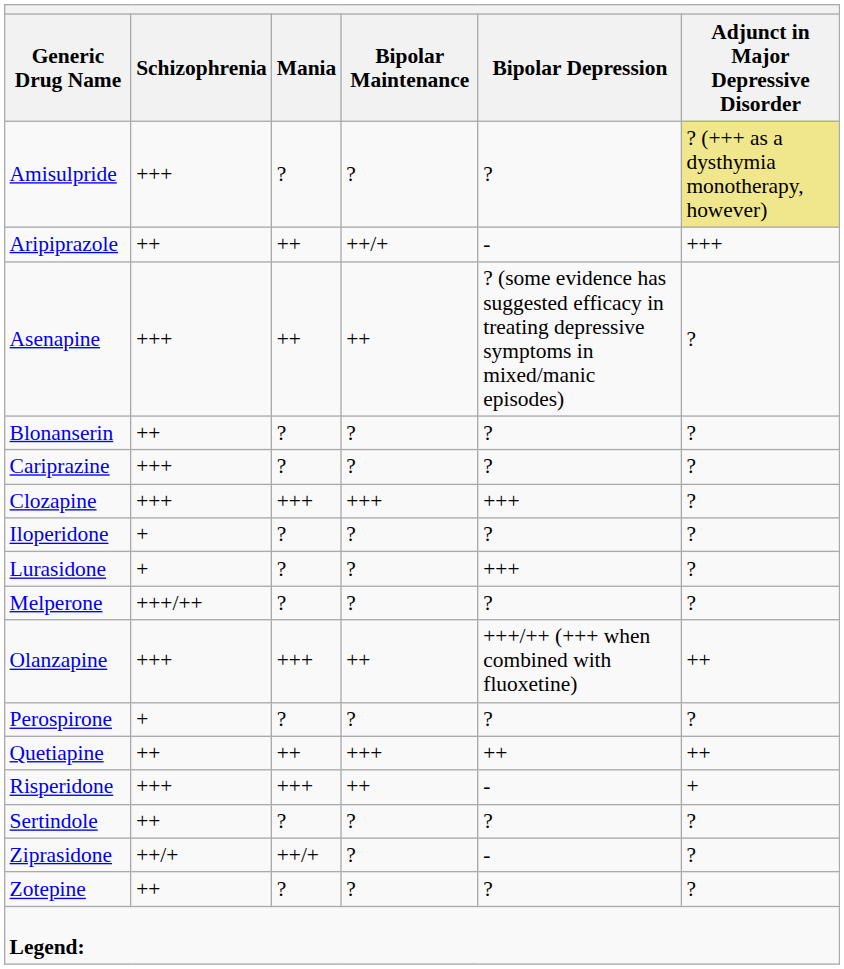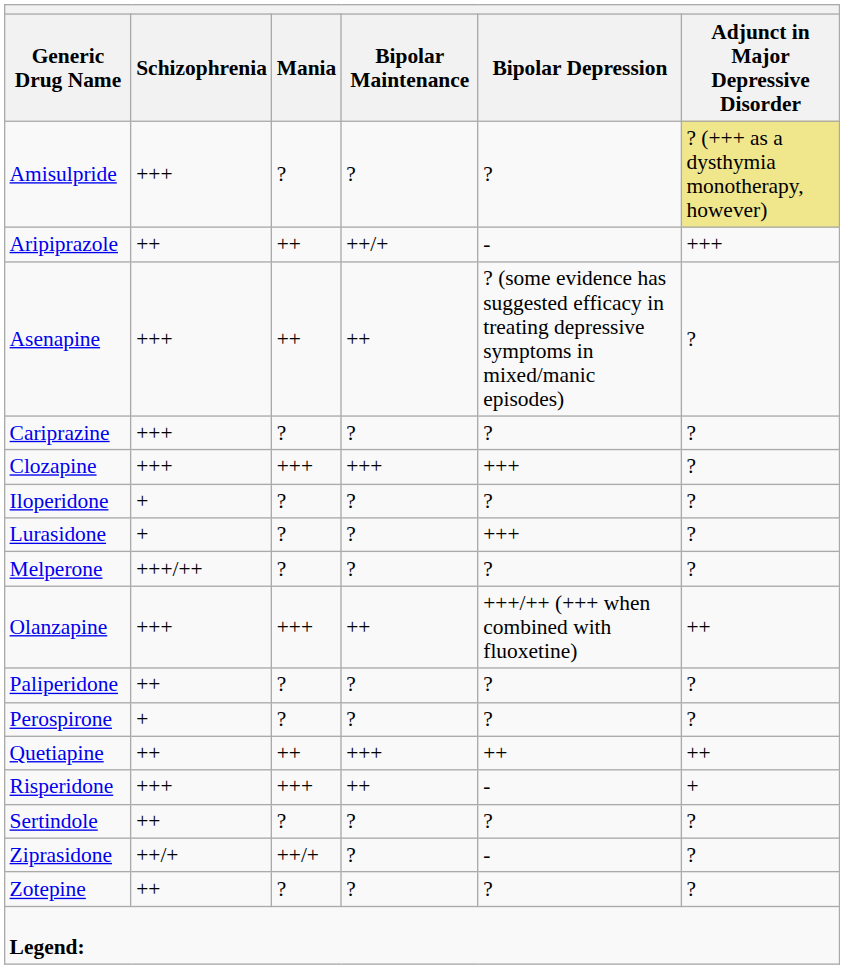 <table class="wikitable collapsible collapsed" style="width:100%;">
 <tr>
 <th colspan=6></th>
 </tr>
 <tr>
 <th>Generic Drug Name</th>
 <th>Schizophrenia</th>
 <th>Mania</th>
 <th>Bipolar Maintenance</th>
 <th>Bipolar Depression</th>
 <th>Adjunct in Major Depressive Disorder</th>
 </tr>
 <tr>
 <td><a href='#'>Amisulpride</a></td>
 <td>+++</td>
 <td>?</td>
 <td>?</td>
 <td>?</td>
 <td style="background: khaki;">? (+++ as a dysthymia monotherapy, however)</td>
 </tr>
 <tr>
 <td><a href='#'>Aripiprazole</a></td>
 <td>++</td>
 <td>++</td>
 <td>++/+</td>
 <td>-</td>
 <td>+++</td>
 </tr>
 <tr>
 <td><a href='#'>Asenapine</a></td>
 <td>+++</td>
 <td>++</td>
 <td>++</td>
 <td>? (some evidence has suggested efficacy in treating depressive symptoms in mixed/manic episodes)</td>
-<td>?</td>
-</tr>
-<tr>
-<td><a href='#'>Blonanserin</a></td>
-<td>++</td>
-<td>?</td>
-<td>?</td>
-<td>?</td>
 <td>?</td>
 </tr>
 <tr>
 <td><a href='#'>Cariprazine</a></td>
 <td>+++</td>
 <td>?</td>
 <td>?</td>
 <td>?</td>
 <td>?</td>
 </tr>
 <tr>
 <td><a href='#'>Clozapine</a></td>
 <td>+++</td>
 <td>+++</td>
 <td>+++</td>
 <td>+++</td>
 <td>?</td>
 </tr>
 <tr>
 <td><a href='#'>Iloperidone</a></td>
 <td>+</td>
 <td>?</td>
 <td>?</td>
 <td>?</td>
 <td>?</td>
 </tr>
 <tr>
 <td><a href='#'>Lurasidone</a></td>
 <td>+</td>
 <td>?</td>
 <td>?</td>
 <td>+++</td>
 <td>?</td>
 </tr>
 <tr>
 <td><a href='#'>Melperone</a></td>
 <td>+++/++</td>
 <td>?</td>
 <td>?</td>
 <td>?</td>
 <td>?</td>
 </tr>
 <tr>
 <td><a href='#'>Olanzapine</a></td>
 <td>+++</td>
 <td>+++</td>
 <td>++</td>
 <td>+++/++ (+++ when combined with fluoxetine)</td>
 <td>++</td>
+</tr>
+<tr>
+<td><a href='#'>Paliperidone</a></td>
+<td>++</td>
+<td>?</td>
+<td>?</td>
+<td>?</td>
+<td>?</td>
 </tr>
 <tr>
 <td><a href='#'>Perospirone</a></td>
 <td>+</td>
 <td>?</td>
 <td>?</td>
 <td>?</td>
 <td>?</td>
 </tr>
 <tr>
 <td><a href='#'>Quetiapine</a></td>
 <td>++</td>
 <td>++</td>
 <td>+++</td>
 <td>++</td>
 <td>++</td>
 </tr>
 <tr>
 <td><a href='#'>Risperidone</a></td>
 <td>+++</td>
 <td>+++</td>
 <td>++</td>
 <td>-</td>
 <td>+</td>
 </tr>
 <tr>
 <td><a href='#'>Sertindole</a></td>
 <td>++</td>
 <td>?</td>
 <td>?</td>
 <td>?</td>
 <td>?</td>
 </tr>
 <tr>
 <td><a href='#'>Ziprasidone</a></td>
 <td>++/+</td>
 <td>++/+</td>
 <td>?</td>
 <td>-</td>
 <td>?</td>
 </tr>
 <tr>
 <td><a href='#'>Zotepine</a></td>
 <td>++</td>
 <td>?</td>
 <td>?</td>
 <td>?</td>
 <td>?</td>
 </tr>
 <tr>
 <td colspan=6><br><strong>Legend:</strong></td>
 </tr>
 </table>
